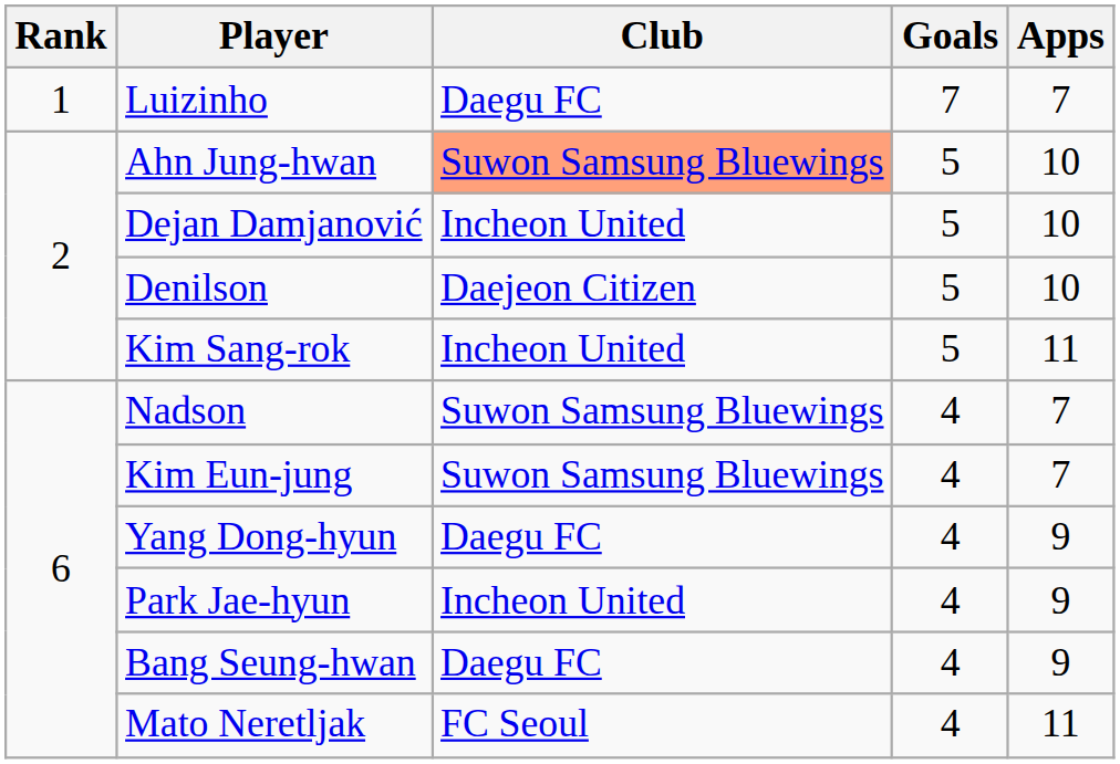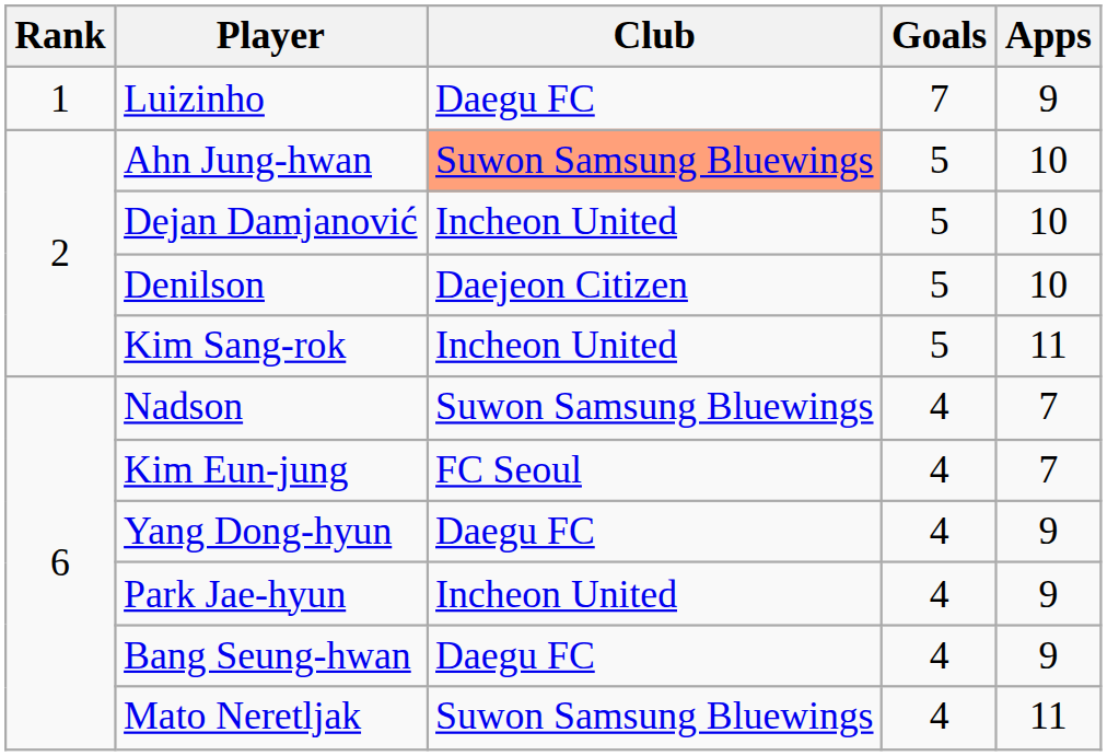 <table class="wikitable">
 <tr>
 <th>Rank</th>
 <th>Player</th>
 <th>Club</th>
 <th>Goals</th>
 <th>Apps</th>
 </tr>
 <tr>
 <td align=center>1</td>
 <td> <a href='#'>Luizinho</a></td>
 <td><a href='#'>Daegu FC</a></td>
 <td align=center>7</td>
-<td align=center>7</td>
+<td align=center>9</td>
 </tr>
 <tr>
 <td rowspan="4" align=center>2</td>
 <td> <a href='#'>Ahn Jung-hwan</a></td>
 <td style="background: lightsalmon;"><a href='#'>Suwon Samsung Bluewings</a></td>
 <td align=center>5</td>
 <td align=center>10</td>
 </tr>
 <tr>
 <td> <a href='#'>Dejan Damjanović</a></td>
 <td><a href='#'>Incheon United</a></td>
 <td align=center>5</td>
 <td align=center>10</td>
 </tr>
 <tr>
 <td> <a href='#'>Denilson</a></td>
 <td><a href='#'>Daejeon Citizen</a></td>
 <td align=center>5</td>
 <td align=center>10</td>
 </tr>
 <tr>
 <td> <a href='#'>Kim Sang-rok</a></td>
 <td><a href='#'>Incheon United</a></td>
 <td align=center>5</td>
 <td align=center>11</td>
 </tr>
 <tr>
 <td rowspan="6" align=center>6</td>
 <td> <a href='#'>Nadson</a></td>
 <td><a href='#'>Suwon Samsung Bluewings</a></td>
 <td align=center>4</td>
 <td align=center>7</td>
 </tr>
 <tr>
 <td> <a href='#'>Kim Eun-jung</a></td>
-<td><a href='#'>Suwon Samsung Bluewings</a></td>
+<td><a href='#'>FC Seoul</a></td>
 <td align=center>4</td>
 <td align=center>7</td>
 </tr>
 <tr>
 <td> <a href='#'>Yang Dong-hyun</a></td>
 <td><a href='#'>Daegu FC</a></td>
 <td align=center>4</td>
 <td align=center>9</td>
 </tr>
 <tr>
 <td> <a href='#'>Park Jae-hyun</a></td>
 <td><a href='#'>Incheon United</a></td>
 <td align=center>4</td>
 <td align=center>9</td>
 </tr>
 <tr>
 <td> <a href='#'>Bang Seung-hwan</a></td>
 <td><a href='#'>Daegu FC</a></td>
 <td align=center>4</td>
 <td align=center>9</td>
 </tr>
 <tr>
 <td> <a href='#'>Mato Neretljak</a></td>
-<td><a href='#'>FC Seoul</a></td>
+<td><a href='#'>Suwon Samsung Bluewings</a></td>
 <td align=center>4</td>
 <td align=center>11</td>
 </tr>
 </table>
